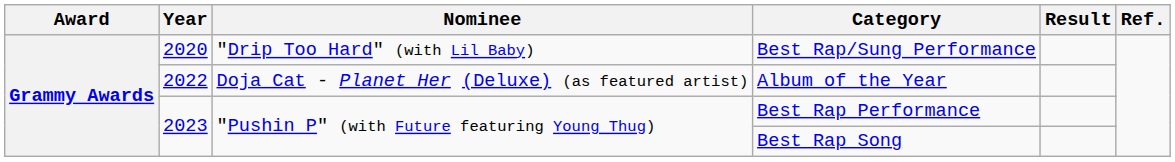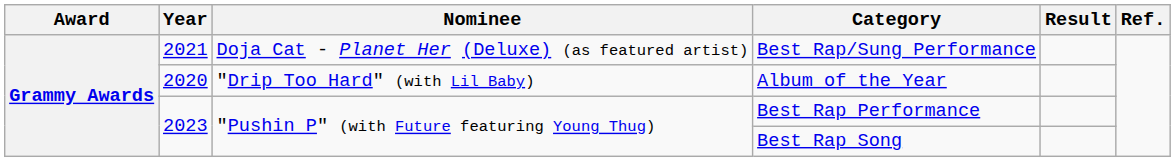 <table class="wikitable plainrowheaders">
 <tr>
 <th>Award</th>
 <th>Year</th>
 <th>Nominee</th>
 <th>Category</th>
 <th>Result</th>
 <th>Ref.</th>
 </tr>
 <tr>
 <th scope="row" rowspan="4"><a href='#'>Grammy Awards</a></th>
-<td><a href='#'>2020</a></td>
-<td>"<a href='#'>Drip Too Hard</a>" <small>(with <a href='#'>Lil Baby</a>)</small></td>
+<td><a href='#'>2021</a></td>
+<td><a href='#'>Doja Cat</a> - <em><a href='#'>Planet Her</a></em> <a href='#'>(Deluxe)</a> <small>(as featured artist)</small></td>
 <td><a href='#'>Best Rap/Sung Performance</a></td>
 <td></td>
 <td rowspan="4"></td>
 </tr>
 <tr>
-<td><a href='#'>2022</a></td>
-<td><a href='#'>Doja Cat</a> - <em><a href='#'>Planet Her</a></em> <a href='#'>(Deluxe)</a> <small>(as featured artist)</small></td>
+<td><a href='#'>2020</a></td>
+<td>"<a href='#'>Drip Too Hard</a>" <small>(with <a href='#'>Lil Baby</a>)</small></td>
 <td><a href='#'>Album of the Year</a></td>
 <td></td>
 </tr>
 <tr>
 <td rowspan="2"><a href='#'>2023</a></td>
 <td rowspan="2">"<a href='#'>Pushin P</a>"  <small>(with <a href='#'>Future</a> featuring <a href='#'>Young Thug</a>)</small></td>
 <td><a href='#'>Best Rap Performance</a></td>
 <td></td>
 </tr>
 <tr>
 <td><a href='#'>Best Rap Song</a></td>
 <td></td>
 </tr>
 </table>
